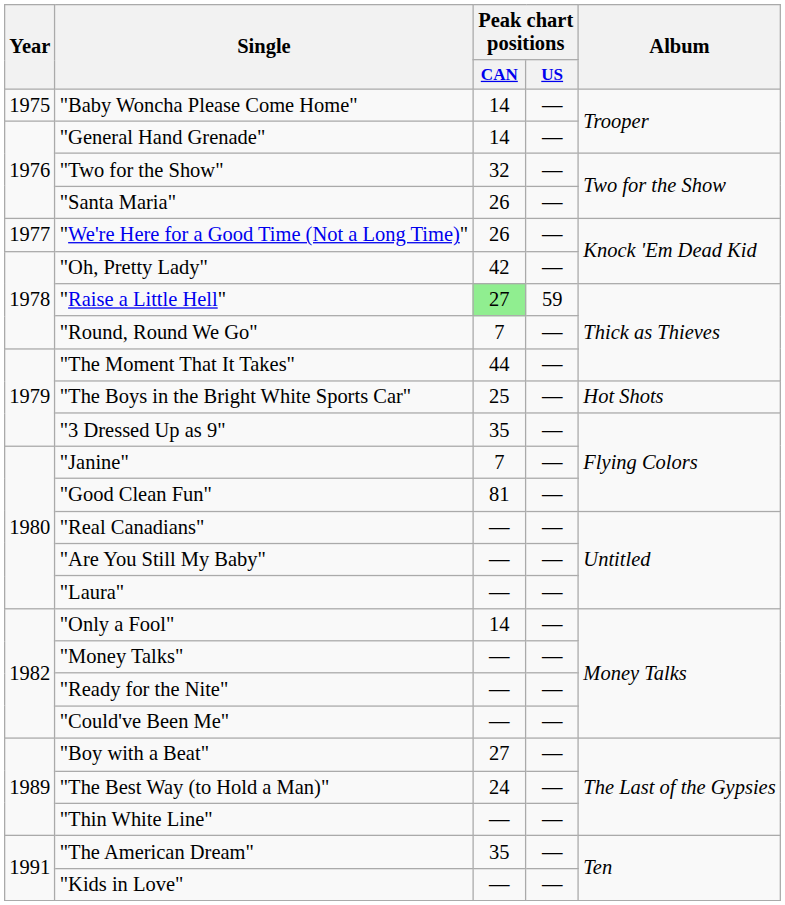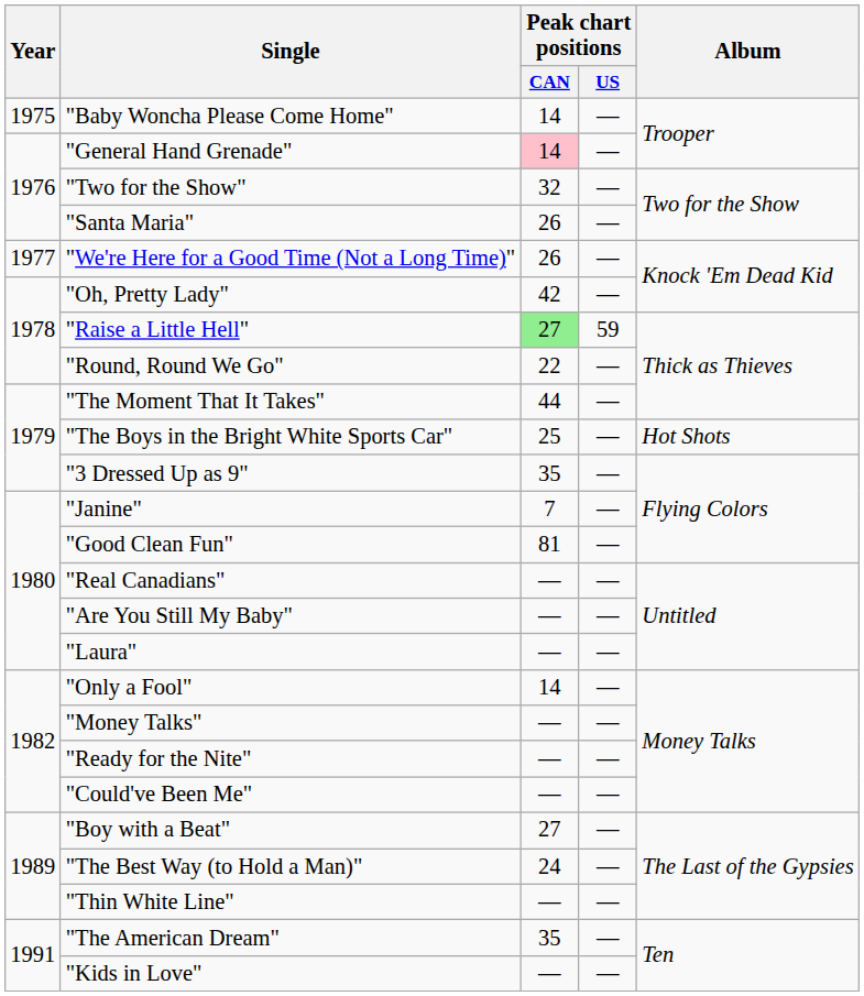 <table class="wikitable" style="text-align:center;">
 <tr>
 <th rowspan="2">Year</th>
 <th rowspan="2">Single</th>
 <th colspan="2">Peak chart positions</th>
 <th rowspan="2">Album</th>
 </tr>
 <tr style="font-size:smaller;">
 <th style="width:35px;"><a href='#'>CAN</a></th>
 <th style="width:35px;"><a href='#'>US</a></th>
 </tr>
 <tr>
 <td>1975</td>
 <td style="text-align:left;">"Baby Woncha Please Come Home"</td>
 <td>14</td>
 <td>—</td>
 <td style="text-align:left;" rowspan="2"><em>Trooper</em></td>
 </tr>
 <tr>
 <td rowspan="3">1976</td>
 <td style="text-align:left;">"General Hand Grenade"</td>
-<td>14</td>
+<td style="background: pink;">14</td>
 <td>—</td>
 </tr>
 <tr>
 <td style="text-align:left;">"Two for the Show"</td>
 <td>32</td>
 <td>—</td>
 <td style="text-align:left;" rowspan="2"><em>Two for the Show</em></td>
 </tr>
 <tr>
 <td style="text-align:left;">"Santa Maria"</td>
 <td>26</td>
 <td>—</td>
 </tr>
 <tr>
 <td>1977</td>
 <td style="text-align:left;">"<a href='#'>We're Here for a Good Time (Not a Long Time)</a>"</td>
 <td>26</td>
 <td>—</td>
 <td style="text-align:left;" rowspan="2"><em>Knock 'Em Dead Kid</em></td>
 </tr>
 <tr>
 <td rowspan="3">1978</td>
 <td style="text-align:left;">"Oh, Pretty Lady"</td>
 <td>42</td>
 <td>—</td>
 </tr>
 <tr>
 <td style="text-align:left;">"<a href='#'>Raise a Little Hell</a>"</td>
 <td style="background: lightgreen;">27</td>
 <td>59</td>
 <td style="text-align:left;" rowspan="3"><em>Thick as Thieves</em></td>
 </tr>
 <tr>
 <td style="text-align:left;">"Round, Round We Go"</td>
-<td>7</td>
+<td>22</td>
 <td>—</td>
 </tr>
 <tr>
 <td rowspan="3">1979</td>
 <td style="text-align:left;">"The Moment That It Takes"</td>
 <td>44</td>
 <td>—</td>
 </tr>
 <tr>
 <td style="text-align:left;">"The Boys in the Bright White Sports Car"</td>
 <td>25</td>
 <td>—</td>
 <td style="text-align:left;"><em>Hot Shots</em></td>
 </tr>
 <tr>
 <td style="text-align:left;">"3 Dressed Up as 9"</td>
 <td>35</td>
 <td>—</td>
 <td style="text-align:left;" rowspan="3"><em>Flying Colors</em></td>
 </tr>
 <tr>
 <td rowspan="5">1980</td>
 <td style="text-align:left;">"Janine"</td>
 <td>7</td>
 <td>—</td>
 </tr>
 <tr>
 <td style="text-align:left;">"Good Clean Fun"</td>
 <td>81</td>
 <td>—</td>
 </tr>
 <tr>
 <td style="text-align:left;">"Real Canadians"</td>
 <td>—</td>
 <td>—</td>
 <td style="text-align:left;" rowspan="3"><em>Untitled</em></td>
 </tr>
 <tr>
 <td style="text-align:left;">"Are You Still My Baby"</td>
 <td>—</td>
 <td>—</td>
 </tr>
 <tr>
 <td style="text-align:left;">"Laura"</td>
 <td>—</td>
 <td>—</td>
 </tr>
 <tr>
 <td rowspan="4">1982</td>
 <td style="text-align:left;">"Only a Fool"</td>
 <td>14</td>
 <td>—</td>
 <td style="text-align:left;" rowspan="4"><em>Money Talks</em></td>
 </tr>
 <tr>
 <td style="text-align:left;">"Money Talks"</td>
 <td>—</td>
 <td>—</td>
 </tr>
 <tr>
 <td style="text-align:left;">"Ready for the Nite"</td>
 <td>—</td>
 <td>—</td>
 </tr>
 <tr>
 <td style="text-align:left;">"Could've Been Me"</td>
 <td>—</td>
 <td>—</td>
 </tr>
 <tr>
 <td rowspan="3">1989</td>
 <td style="text-align:left;">"Boy with a Beat"</td>
 <td>27</td>
 <td>—</td>
 <td style="text-align:left;" rowspan="3"><em>The Last of the Gypsies</em></td>
 </tr>
 <tr>
 <td style="text-align:left;">"The Best Way (to Hold a Man)"</td>
 <td>24</td>
 <td>—</td>
 </tr>
 <tr>
 <td style="text-align:left;">"Thin White Line"</td>
 <td>—</td>
 <td>—</td>
 </tr>
 <tr>
 <td rowspan="2">1991</td>
 <td style="text-align:left;">"The American Dream"</td>
 <td>35</td>
 <td>—</td>
 <td style="text-align:left;" rowspan="2"><em>Ten</em></td>
 </tr>
 <tr>
 <td style="text-align:left;">"Kids in Love"</td>
 <td>—</td>
 <td>—</td>
 </tr>
 <tr>
 </tr>
 </table>
